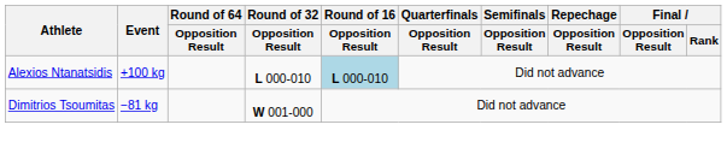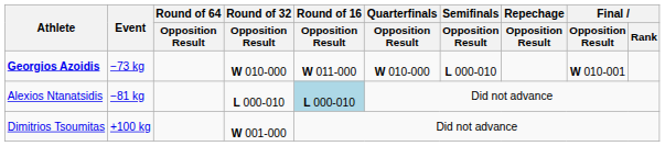 <table class="wikitable" style="text-align:center; font-size:90%">
 <tr>
 <th rowspan=2>Athlete</th>
 <th rowspan=2>Event</th>
 <th>Round of 64</th>
 <th>Round of 32</th>
 <th>Round of 16</th>
 <th>Quarterfinals</th>
 <th>Semifinals</th>
 <th>Repechage</th>
 <th colspan=2>Final / </th>
 </tr>
 <tr style="font-size:95%">
 <th>Opposition<br>Result</th>
 <th>Opposition<br>Result</th>
 <th>Opposition<br>Result</th>
 <th>Opposition<br>Result</th>
 <th>Opposition<br>Result</th>
 <th>Opposition<br>Result</th>
 <th>Opposition<br>Result</th>
 <th>Rank</th>
 </tr>
 <tr>
+<td align=left><strong><a href='#'>Georgios Azoidis</a></strong></td>
+<td align=left><a href='#'>−73 kg</a></td>
+<td></td>
+<td><br><strong>W</strong> 010-000</td>
+<td><br><strong>W</strong> 011-000</td>
+<td><br><strong>W</strong> 010-000</td>
+<td><br><strong>L</strong> 000-010</td>
+<td></td>
+<td><br><strong>W</strong> 010-001</td>
+<td></td>
+</tr>
+<tr>
 <td align=left><a href='#'>Alexios Ntanatsidis</a></td>
-<td align=left><a href='#'>+100 kg</a></td>
+<td align=left><a href='#'>−81 kg</a></td>
 <td></td>
 <td><br><strong>L</strong> 000-010</td>
 <td style="background: lightblue;"><br><strong>L</strong> 000-010</td>
 <td colspan=5>Did not advance</td>
 </tr>
 <tr>
 <td align=left><a href='#'>Dimitrios Tsoumitas</a></td>
-<td align=left><a href='#'>−81 kg</a></td>
+<td align=left><a href='#'>+100 kg</a></td>
 <td></td>
 <td><br><strong>W</strong> 001-000</td>
 <td colspan=6>Did not advance</td>
 </tr>
 </table>
